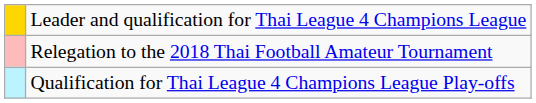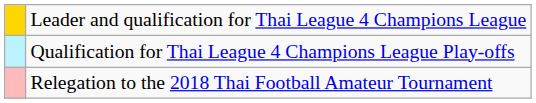 <table class="wikitable">
 <tr>
 <td style="width:10px; background:gold;"></td>
 <td>Leader and qualification for <a href='#'>Thai League 4 Champions League</a></td>
 </tr>
 <tr>
+<td style="width:10px; background:#BBF3FF;"></td>
+<td>Qualification for <a href='#'>Thai League 4 Champions League Play-offs</a></td>
+</tr>
+<tr>
 <td style="width:10px; background:#FFBBBB;"></td>
 <td>Relegation to the <a href='#'>2018 Thai Football Amateur Tournament</a></td>
 </tr>
-<tr>
-<td style="width:10px; background:#BBF3FF;"></td>
-<td>Qualification for <a href='#'>Thai League 4 Champions League Play-offs</a></td>
-</tr>
 </table>
